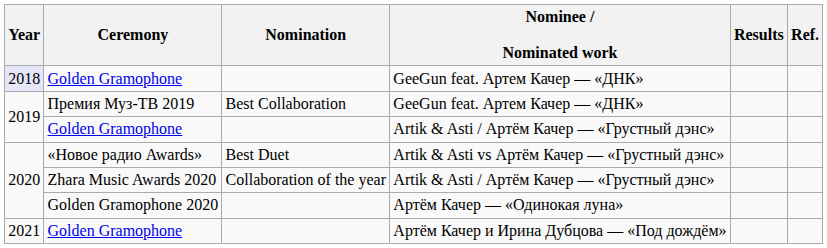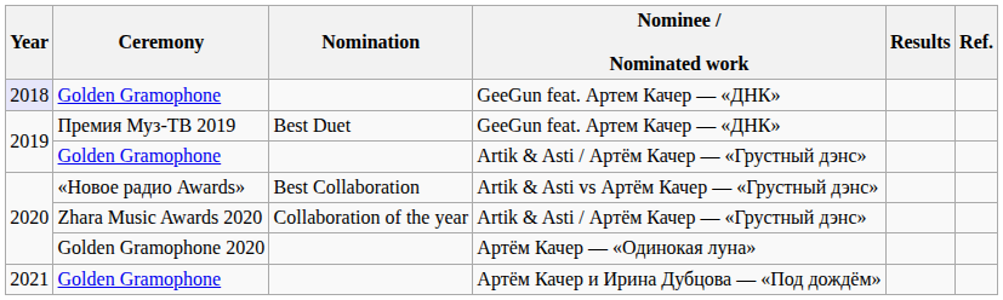 <table class="wikitable">
 <tr>
 <th scope="col">Year</th>
 <th scope="col">Ceremony</th>
 <th>Nomination</th>
 <th scope="col">Nominee /<br><br>Nominated work</th>
 <th scope="col">Results</th>
 <th>Ref.</th>
 </tr>
 <tr>
 <td style="background: lavender;">2018</td>
 <td><a href='#'>Golden Gramophone</a></td>
 <td></td>
 <td>GeeGun feat. Артем Качер — «ДНК»</td>
 <td></td>
 </tr>
 <tr>
 <td rowspan="2">2019</td>
 <td>Премия Муз-ТВ 2019</td>
-<td>Best Collaboration</td>
+<td>Best Duet</td>
 <td>GeeGun feat. Артем Качер — «ДНК»</td>
 <td></td>
 <td></td>
 </tr>
 <tr>
 <td><a href='#'>Golden Gramophone</a></td>
 <td></td>
 <td>Artik &amp; Asti / Артём Качер — «Грустный дэнс»</td>
 <td></td>
 <td></td>
 </tr>
 <tr>
 <td rowspan="3">2020</td>
 <td>«Новое радио Awards»</td>
-<td>Best Duet</td>
+<td>Best Collaboration</td>
 <td>Artik &amp; Asti vs Артём Качер — «Грустный дэнс»</td>
 <td></td>
 <td></td>
 </tr>
 <tr>
 <td>Zhara Music Awards 2020</td>
 <td>Collaboration of the year</td>
 <td>Artik &amp; Asti / Артём Качер — «Грустный дэнс»</td>
 <td></td>
 <td></td>
 </tr>
 <tr>
 <td>Golden Gramophone 2020</td>
 <td></td>
 <td>Артём Качер — «Одинокая луна»</td>
 <td></td>
 <td></td>
 </tr>
 <tr>
 <td>2021</td>
 <td><a href='#'>Golden Gramophone</a></td>
 <td></td>
 <td>Артём Качер и Ирина Дубцова — «Под дождём»</td>
 <td></td>
 <td></td>
 </tr>
 <tr>
 </tr>
 </table>
